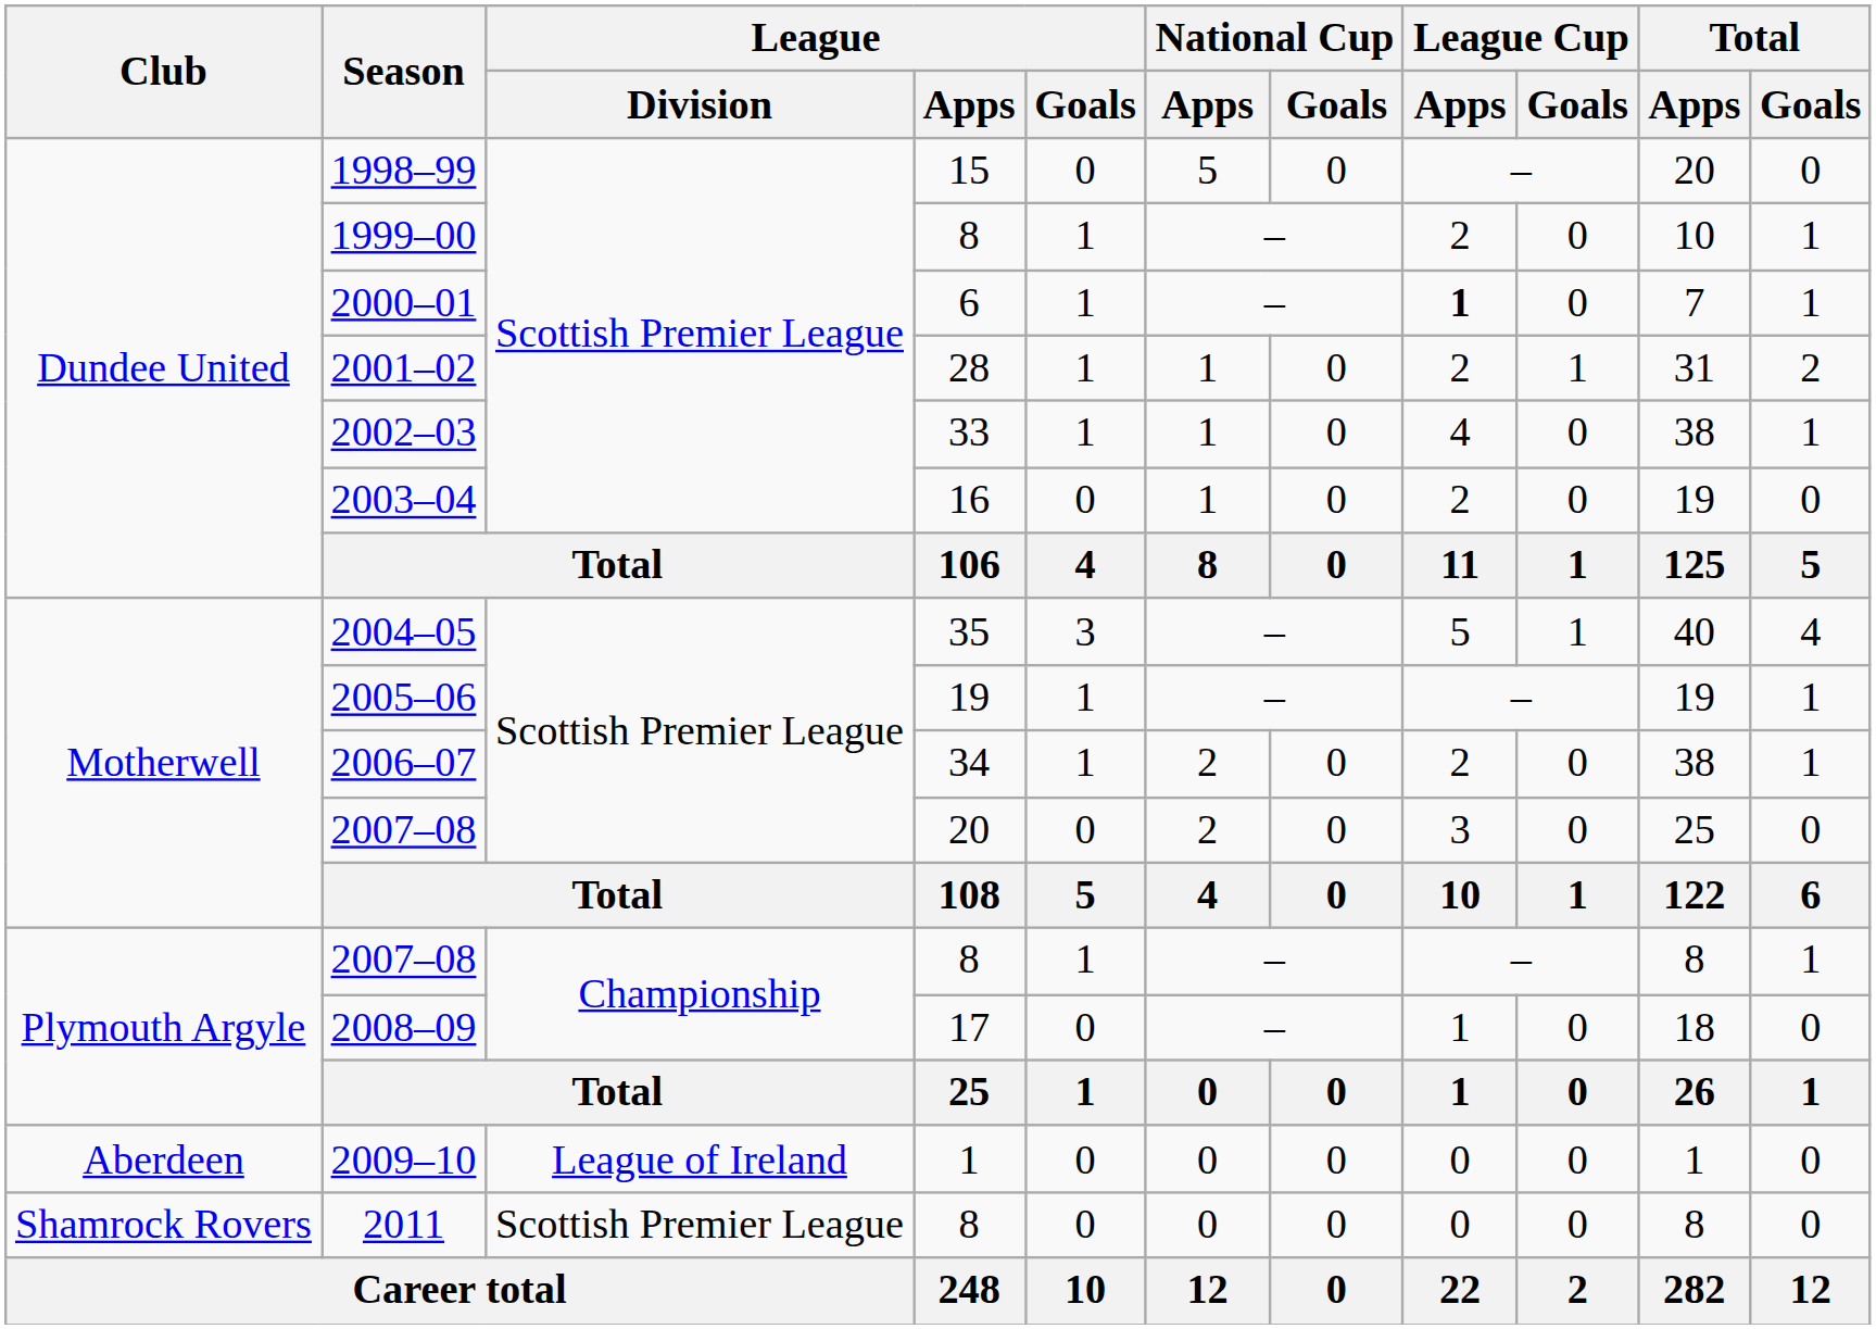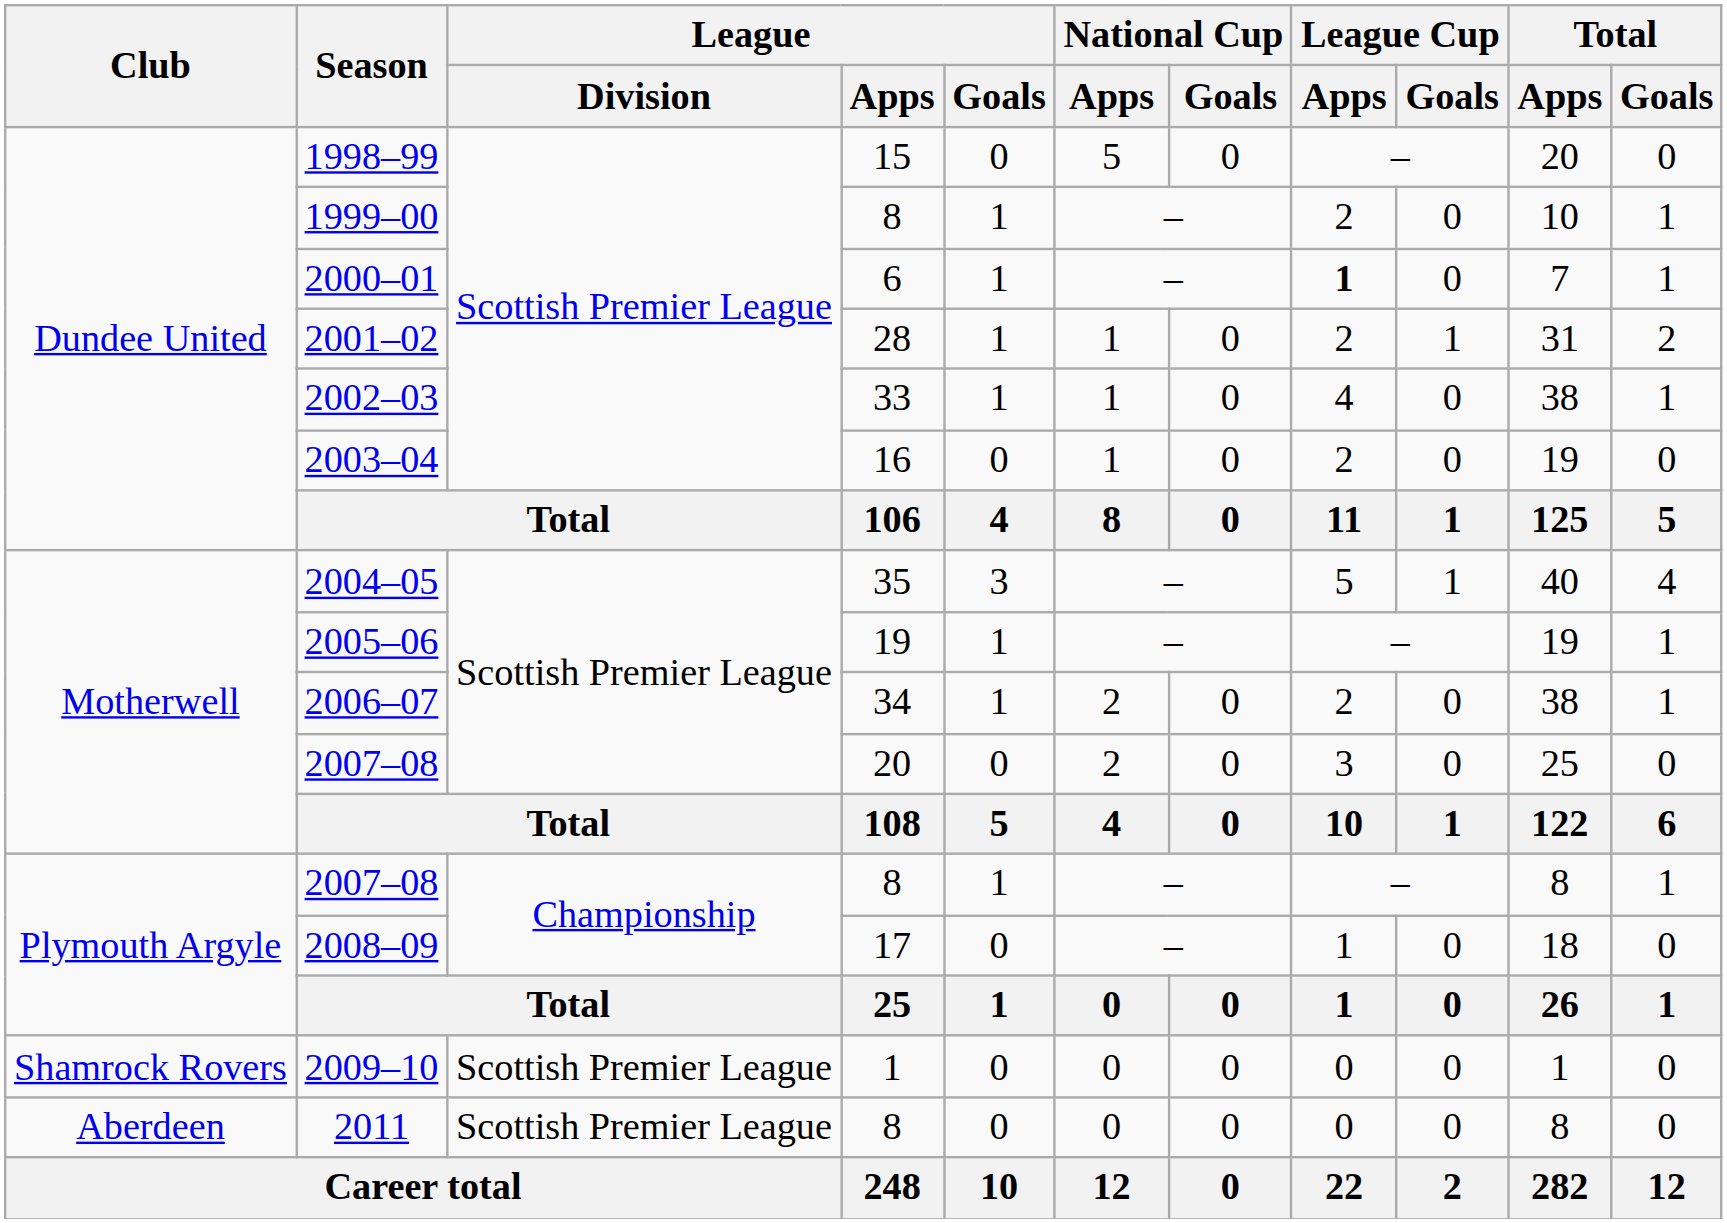 <table class="wikitable" style="text-align:center">
 <tr>
 <th rowspan="2">Club</th>
 <th rowspan="2">Season</th>
 <th colspan="3">League</th>
 <th colspan="2">National Cup</th>
 <th colspan="2">League Cup</th>
 <th colspan="2">Total</th>
 </tr>
 <tr>
 <th>Division</th>
 <th>Apps</th>
 <th>Goals</th>
 <th>Apps</th>
 <th>Goals</th>
 <th>Apps</th>
 <th>Goals</th>
 <th>Apps</th>
 <th>Goals</th>
 </tr>
 <tr>
 <td rowspan="7"><a href='#'>Dundee United</a></td>
 <td><a href='#'>1998–99</a></td>
 <td rowspan="6"><a href='#'>Scottish Premier League</a></td>
 <td>15</td>
 <td>0</td>
 <td>5</td>
 <td>0</td>
 <td colspan="2">–</td>
 <td>20</td>
 <td>0</td>
 </tr>
 <tr>
 <td><a href='#'>1999–00</a></td>
 <td>8</td>
 <td>1</td>
 <td colspan="2">–</td>
 <td>2</td>
 <td>0</td>
 <td>10</td>
 <td>1</td>
 </tr>
 <tr>
 <td><a href='#'>2000–01</a></td>
 <td>6</td>
 <td>1</td>
 <td colspan="2">–</td>
 <td><strong>1</strong></td>
 <td>0</td>
 <td>7</td>
 <td>1</td>
 </tr>
 <tr>
 <td><a href='#'>2001–02</a></td>
 <td>28</td>
 <td>1</td>
 <td>1</td>
 <td>0</td>
 <td>2</td>
 <td>1</td>
 <td>31</td>
 <td>2</td>
 </tr>
 <tr>
 <td><a href='#'>2002–03</a></td>
 <td>33</td>
 <td>1</td>
 <td>1</td>
 <td>0</td>
 <td>4</td>
 <td>0</td>
 <td>38</td>
 <td>1</td>
 </tr>
 <tr>
 <td><a href='#'>2003–04</a></td>
 <td>16</td>
 <td>0</td>
 <td>1</td>
 <td>0</td>
 <td>2</td>
 <td>0</td>
 <td>19</td>
 <td>0</td>
 </tr>
 <tr>
 <th colspan="2">Total</th>
 <th>106</th>
 <th>4</th>
 <th>8</th>
 <th>0</th>
 <th>11</th>
 <th>1</th>
 <th>125</th>
 <th>5</th>
 </tr>
 <tr>
 <td rowspan="5"><a href='#'>Motherwell</a></td>
 <td><a href='#'>2004–05</a></td>
 <td rowspan="4">Scottish Premier League</td>
 <td>35</td>
 <td>3</td>
 <td colspan="2">–</td>
 <td>5</td>
 <td>1</td>
 <td>40</td>
 <td>4</td>
 </tr>
 <tr>
 <td><a href='#'>2005–06</a></td>
 <td>19</td>
 <td>1</td>
 <td colspan="2">–</td>
 <td colspan="2">–</td>
 <td>19</td>
 <td>1</td>
 </tr>
 <tr>
 <td><a href='#'>2006–07</a></td>
 <td>34</td>
 <td>1</td>
 <td>2</td>
 <td>0</td>
 <td>2</td>
 <td>0</td>
 <td>38</td>
 <td>1</td>
 </tr>
 <tr>
 <td><a href='#'>2007–08</a></td>
 <td>20</td>
 <td>0</td>
 <td>2</td>
 <td>0</td>
 <td>3</td>
 <td>0</td>
 <td>25</td>
 <td>0</td>
 </tr>
 <tr>
 <th colspan="2">Total</th>
 <th>108</th>
 <th>5</th>
 <th>4</th>
 <th>0</th>
 <th>10</th>
 <th>1</th>
 <th>122</th>
 <th>6</th>
 </tr>
 <tr>
 <td rowspan="3"><a href='#'>Plymouth Argyle</a></td>
 <td><a href='#'>2007–08</a></td>
 <td rowspan="2"><a href='#'>Championship</a></td>
 <td>8</td>
 <td>1</td>
 <td colspan="2">–</td>
 <td colspan="2">–</td>
 <td>8</td>
 <td>1</td>
 </tr>
 <tr>
 <td><a href='#'>2008–09</a></td>
 <td>17</td>
 <td>0</td>
 <td colspan="2">–</td>
 <td>1</td>
 <td>0</td>
 <td>18</td>
 <td>0</td>
 </tr>
 <tr>
 <th colspan="2">Total</th>
 <th>25</th>
 <th>1</th>
 <th>0</th>
 <th>0</th>
 <th>1</th>
 <th>0</th>
 <th>26</th>
 <th>1</th>
 </tr>
 <tr>
-<td><a href='#'>Aberdeen</a></td>
+<td><a href='#'>Shamrock Rovers</a></td>
 <td><a href='#'>2009–10</a></td>
-<td><a href='#'>League of Ireland</a></td>
+<td>Scottish Premier League</td>
 <td>1</td>
 <td>0</td>
 <td>0</td>
 <td>0</td>
 <td>0</td>
 <td>0</td>
 <td>1</td>
 <td>0</td>
 </tr>
 <tr>
-<td><a href='#'>Shamrock Rovers</a></td>
+<td><a href='#'>Aberdeen</a></td>
 <td><a href='#'>2011</a></td>
 <td>Scottish Premier League</td>
 <td>8</td>
 <td>0</td>
 <td>0</td>
 <td>0</td>
 <td>0</td>
 <td>0</td>
 <td>8</td>
 <td>0</td>
 </tr>
 <tr>
 <th colspan="3">Career total</th>
 <th>248</th>
 <th>10</th>
 <th>12</th>
 <th>0</th>
 <th>22</th>
 <th>2</th>
 <th>282</th>
 <th>12</th>
 </tr>
 </table>
